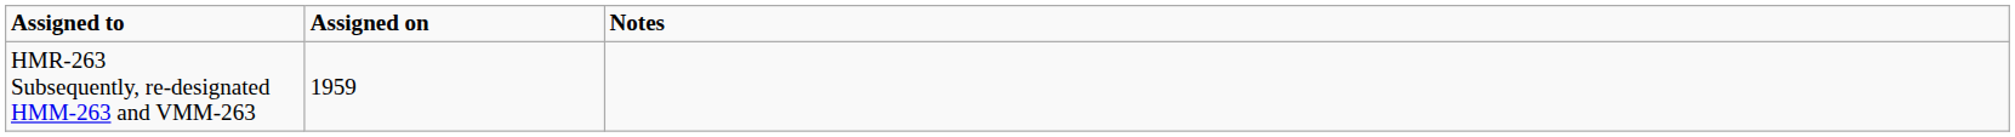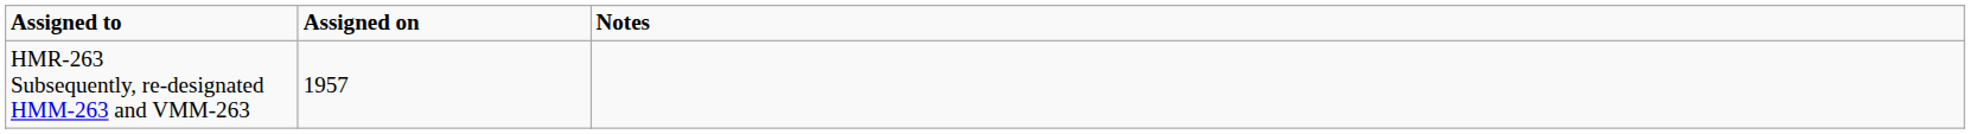 <table class="wikitable" style="width: 70%;">
 <tr>
 <td style="width: 200px;"><strong>Assigned to</strong></td>
 <td style="width: 200px;"><strong>Assigned on</strong></td>
 <td><strong>Notes</strong></td>
 </tr>
 <tr>
 <td>HMR-263<br>Subsequently, re-designated <a href='#'>HMM-263</a> and VMM-263</td>
-<td>1959</td>
+<td>1957</td>
 <td></td>
 </tr>
 </table>
